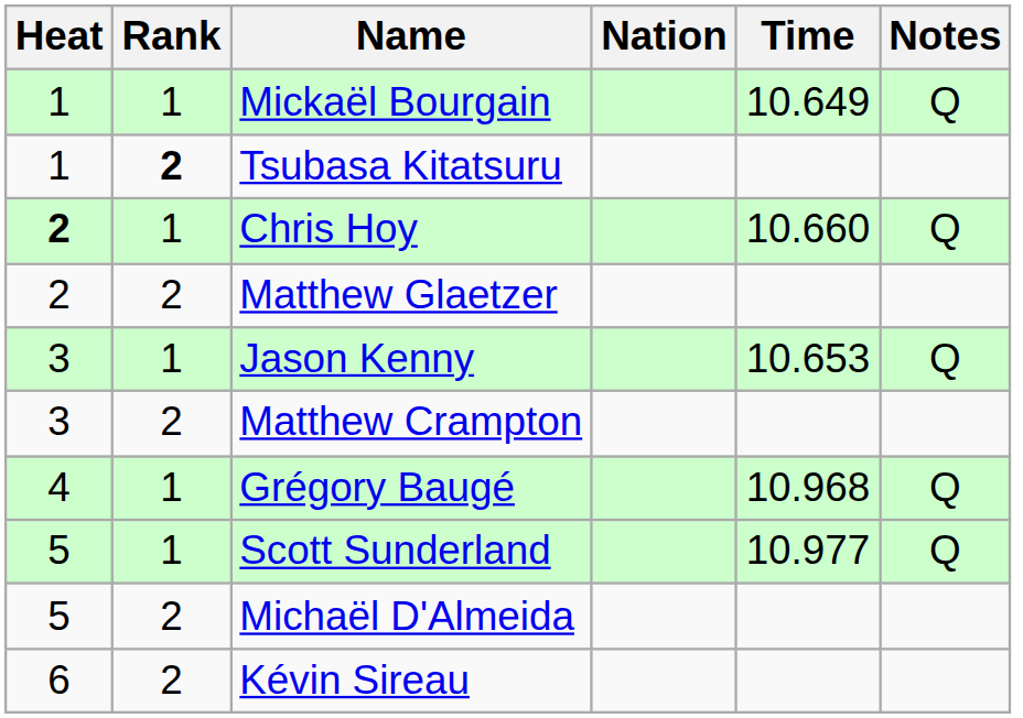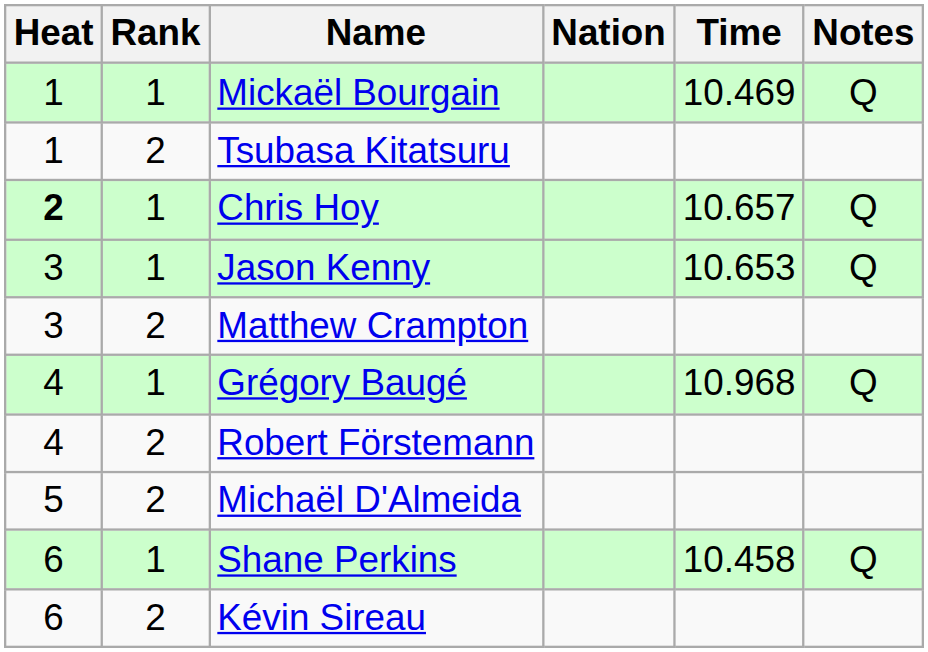 <table class="wikitable sortable" style="text-align:center">
 <tr>
 <th>Heat</th>
 <th>Rank</th>
 <th>Name</th>
 <th>Nation</th>
 <th>Time</th>
 <th>Notes</th>
 </tr>
 <tr bgcolor=ccffcc>
 <td>1</td>
 <td>1</td>
 <td align=left><a href='#'>Mickaël Bourgain</a></td>
 <td align=left></td>
-<td>10.649</td>
+<td>10.469</td>
 <td>Q</td>
 </tr>
 <tr>
 <td>1</td>
-<td><strong>2</strong></td>
+<td>2</td>
 <td align=left><a href='#'>Tsubasa Kitatsuru</a></td>
 <td align=left></td>
 <td></td>
 <td></td>
 </tr>
 <tr bgcolor=ccffcc>
 <td><strong>2</strong></td>
 <td>1</td>
 <td align=left><a href='#'>Chris Hoy</a></td>
 <td align=left></td>
-<td>10.660</td>
+<td>10.657</td>
 <td>Q</td>
-</tr>
-<tr>
-<td>2</td>
-<td>2</td>
-<td align=left><a href='#'>Matthew Glaetzer</a></td>
-<td align=left></td>
-<td></td>
-<td></td>
 </tr>
 <tr bgcolor=ccffcc>
 <td>3</td>
 <td>1</td>
 <td align=left><a href='#'>Jason Kenny</a></td>
 <td align=left></td>
 <td>10.653</td>
 <td>Q</td>
 </tr>
 <tr>
 <td>3</td>
 <td>2</td>
 <td align=left><a href='#'>Matthew Crampton</a></td>
 <td align=left></td>
 <td></td>
 <td></td>
 </tr>
 <tr bgcolor=ccffcc>
 <td>4</td>
 <td>1</td>
 <td align=left><a href='#'>Grégory Baugé</a></td>
 <td align=left></td>
 <td>10.968</td>
 <td>Q</td>
 </tr>
-<tr bgcolor=ccffcc>
-<td>5</td>
-<td>1</td>
-<td align=left><a href='#'>Scott Sunderland</a></td>
+<tr>
+<td>4</td>
+<td>2</td>
+<td align=left><a href='#'>Robert Förstemann</a></td>
 <td align=left></td>
-<td>10.977</td>
-<td>Q</td>
+<td></td>
+<td></td>
 </tr>
 <tr>
 <td>5</td>
 <td>2</td>
 <td align=left><a href='#'>Michaël D'Almeida</a></td>
 <td align=left></td>
 <td></td>
 <td></td>
+</tr>
+<tr bgcolor=ccffcc>
+<td>6</td>
+<td>1</td>
+<td align=left><a href='#'>Shane Perkins</a></td>
+<td align=left></td>
+<td>10.458</td>
+<td>Q</td>
 </tr>
 <tr>
 <td>6</td>
 <td>2</td>
 <td align=left><a href='#'>Kévin Sireau</a></td>
 <td align=left></td>
 <td></td>
 <td></td>
 </tr>
 </table>
